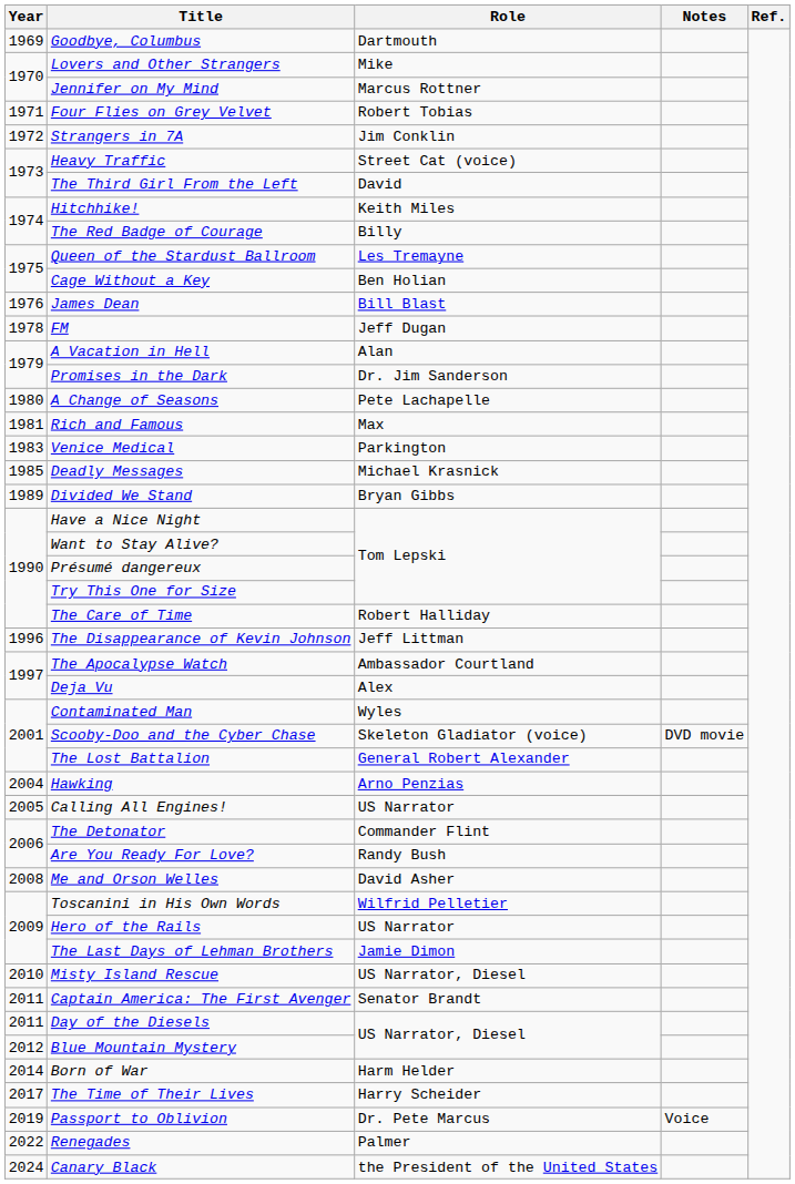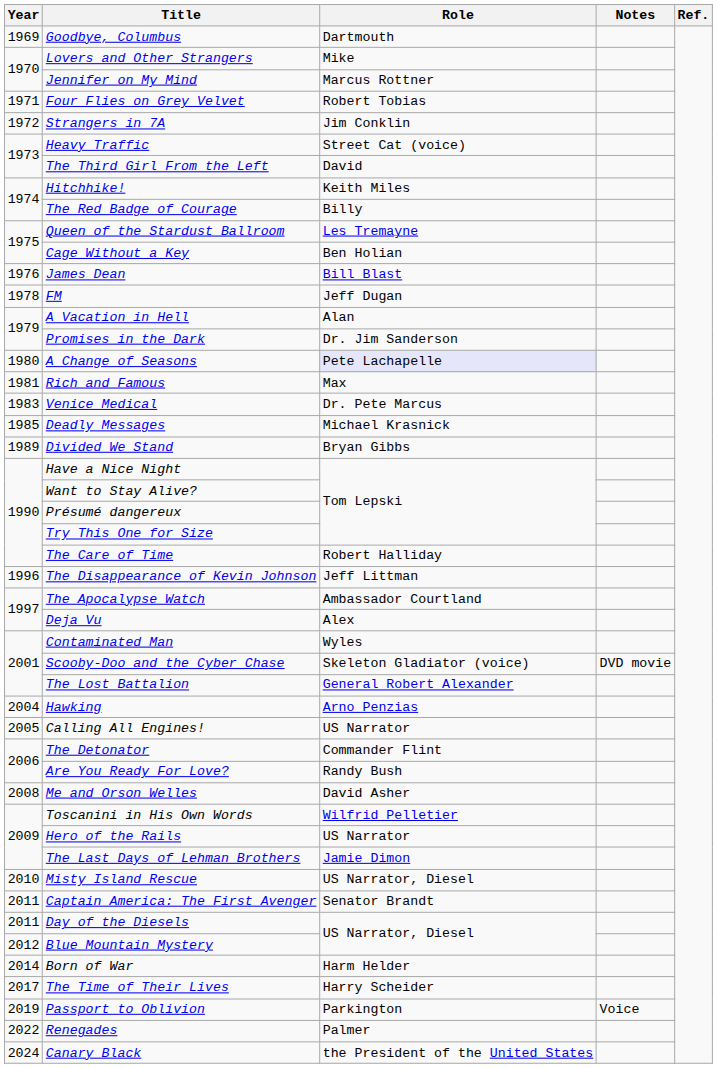 <table class="wikitable">
 <tr>
 <th>Year</th>
 <th>Title</th>
 <th>Role</th>
 <th>Notes</th>
 <th>Ref.</th>
 </tr>
 <tr>
 <td>1969</td>
 <td><em><a href='#'>Goodbye, Columbus</a></em></td>
 <td>Dartmouth</td>
 <td></td>
 <td rowspan=48></td>
 </tr>
 <tr>
 <td rowspan=2>1970</td>
 <td><em><a href='#'>Lovers and Other Strangers</a></em></td>
 <td>Mike</td>
 <td></td>
 </tr>
 <tr>
 <td><em><a href='#'>Jennifer on My Mind</a></em></td>
 <td>Marcus Rottner</td>
 <td></td>
 </tr>
 <tr>
 <td>1971</td>
 <td><em><a href='#'>Four Flies on Grey Velvet</a></em></td>
 <td>Robert Tobias</td>
 <td></td>
 </tr>
 <tr>
 <td>1972</td>
 <td><em><a href='#'>Strangers in 7A</a></em></td>
 <td>Jim Conklin</td>
 <td></td>
 </tr>
 <tr>
 <td rowspan=2>1973</td>
 <td><em><a href='#'>Heavy Traffic</a></em></td>
 <td>Street Cat (voice)</td>
 <td></td>
 </tr>
 <tr>
 <td><em><a href='#'>The Third Girl From the Left</a></em></td>
 <td>David</td>
 <td></td>
 </tr>
 <tr>
 <td rowspan=2>1974</td>
 <td><em><a href='#'>Hitchhike!</a></em></td>
 <td>Keith Miles</td>
 <td></td>
 </tr>
 <tr>
 <td><em><a href='#'>The Red Badge of Courage</a></em></td>
 <td>Billy</td>
 <td></td>
 </tr>
 <tr>
 <td rowspan=2>1975</td>
 <td><em><a href='#'>Queen of the Stardust Ballroom</a></em></td>
 <td><a href='#'>Les Tremayne</a></td>
 <td></td>
 </tr>
 <tr>
 <td><em><a href='#'>Cage Without a Key</a></em></td>
 <td>Ben Holian</td>
 <td></td>
 </tr>
 <tr>
 <td>1976</td>
 <td><em><a href='#'>James Dean</a></em></td>
 <td><a href='#'>Bill Blast</a></td>
 <td></td>
 </tr>
 <tr>
 <td>1978</td>
 <td><em><a href='#'>FM</a></em></td>
 <td>Jeff Dugan</td>
 <td></td>
 </tr>
 <tr>
 <td rowspan=2>1979</td>
 <td><em><a href='#'>A Vacation in Hell</a></em></td>
 <td>Alan</td>
 <td></td>
 </tr>
 <tr>
 <td><em><a href='#'>Promises in the Dark</a></em></td>
 <td>Dr. Jim Sanderson</td>
 <td></td>
 </tr>
 <tr>
 <td>1980</td>
 <td><em><a href='#'>A Change of Seasons</a></em></td>
-<td>Pete Lachapelle</td>
+<td style="background: lavender;">Pete Lachapelle</td>
 <td></td>
 </tr>
 <tr>
 <td>1981</td>
 <td><em><a href='#'>Rich and Famous</a></em></td>
 <td>Max</td>
 <td></td>
 </tr>
 <tr>
 <td>1983</td>
 <td><em><a href='#'>Venice Medical</a></em></td>
-<td>Parkington</td>
+<td>Dr. Pete Marcus</td>
 <td></td>
 </tr>
 <tr>
 <td>1985</td>
 <td><em><a href='#'>Deadly Messages</a></em></td>
 <td>Michael Krasnick</td>
 <td></td>
 </tr>
 <tr>
 <td>1989</td>
 <td><em><a href='#'>Divided We Stand</a></em></td>
 <td>Bryan Gibbs</td>
 <td></td>
 </tr>
 <tr>
 <td rowspan=5>1990</td>
 <td><em>Have a Nice Night</em></td>
 <td rowspan=4>Tom Lepski</td>
 <td></td>
 </tr>
 <tr>
 <td><em>Want to Stay Alive?</em></td>
 <td></td>
 </tr>
 <tr>
 <td><em>Présumé dangereux</em></td>
 <td></td>
 </tr>
 <tr>
 <td><em><a href='#'>Try This One for Size</a></em></td>
 <td></td>
 </tr>
 <tr>
 <td><em><a href='#'>The Care of Time</a></em></td>
 <td>Robert Halliday</td>
 <td></td>
 </tr>
 <tr>
 <td>1996</td>
 <td><em><a href='#'>The Disappearance of Kevin Johnson</a></em></td>
 <td>Jeff Littman</td>
 <td></td>
 </tr>
 <tr>
 <td rowspan=2>1997</td>
 <td><em><a href='#'>The Apocalypse Watch</a></em></td>
 <td>Ambassador Courtland</td>
 <td></td>
 </tr>
 <tr>
 <td><em><a href='#'>Deja Vu</a></em></td>
 <td>Alex</td>
 <td></td>
 </tr>
 <tr>
 <td rowspan=3>2001</td>
 <td><em><a href='#'>Contaminated Man</a></em></td>
 <td>Wyles</td>
 <td></td>
 </tr>
 <tr>
 <td><em><a href='#'>Scooby-Doo and the Cyber Chase</a></em></td>
 <td>Skeleton Gladiator (voice)</td>
 <td>DVD movie</td>
 </tr>
 <tr>
 <td><em><a href='#'>The Lost Battalion</a></em></td>
 <td><a href='#'>General Robert Alexander</a></td>
 <td></td>
 </tr>
 <tr>
 <td>2004</td>
 <td><em><a href='#'>Hawking</a></em></td>
 <td><a href='#'>Arno Penzias</a></td>
 <td></td>
 </tr>
 <tr>
 <td>2005</td>
 <td><em>Calling All Engines!</em></td>
 <td>US Narrator</td>
 <td></td>
 </tr>
 <tr>
 <td rowspan="2">2006</td>
 <td><em><a href='#'>The Detonator</a></em></td>
 <td>Commander Flint</td>
 <td></td>
 </tr>
 <tr>
 <td><a href='#'><em>Are You Ready For Love?</em></a></td>
 <td>Randy Bush</td>
 <td></td>
 </tr>
 <tr>
 <td>2008</td>
 <td><em><a href='#'>Me and Orson Welles</a></em></td>
 <td>David Asher</td>
 <td></td>
 </tr>
 <tr>
 <td rowspan="3">2009</td>
 <td><em>Toscanini in His Own Words</em></td>
 <td><a href='#'>Wilfrid Pelletier</a></td>
 <td></td>
 </tr>
 <tr>
 <td><em><a href='#'>Hero of the Rails</a></em></td>
 <td>US Narrator</td>
 <td></td>
 </tr>
 <tr>
 <td><em><a href='#'>The Last Days of Lehman Brothers</a></em></td>
 <td><a href='#'>Jamie Dimon</a></td>
 <td></td>
 </tr>
 <tr>
 <td>2010</td>
 <td><em><a href='#'>Misty Island Rescue</a></em></td>
 <td>US Narrator, Diesel</td>
 <td></td>
 </tr>
 <tr>
 <td>2011</td>
 <td><em><a href='#'>Captain America: The First Avenger</a></em></td>
 <td>Senator Brandt</td>
 <td></td>
 </tr>
 <tr>
 <td>2011</td>
 <td><a href='#'><em>Day of the Diesels</em></a></td>
 <td rowspan="2">US Narrator, Diesel</td>
 <td></td>
 </tr>
 <tr>
 <td>2012</td>
 <td><em><a href='#'>Blue Mountain Mystery</a></em></td>
 <td></td>
 </tr>
 <tr>
 <td>2014</td>
 <td><em>Born of War</em></td>
 <td>Harm Helder</td>
 <td></td>
 </tr>
 <tr>
 <td>2017</td>
 <td><em><a href='#'>The Time of Their Lives</a></em></td>
 <td>Harry Scheider</td>
 <td></td>
 </tr>
 <tr>
 <td>2019</td>
 <td><em><a href='#'>Passport to Oblivion</a></em></td>
-<td>Dr. Pete Marcus</td>
+<td>Parkington</td>
 <td>Voice</td>
 </tr>
 <tr>
 <td>2022</td>
 <td><em><a href='#'>Renegades</a></em></td>
 <td>Palmer</td>
 <td></td>
 </tr>
 <tr>
 <td>2024</td>
 <td><em><a href='#'>Canary Black</a></em></td>
 <td>the President of the <a href='#'>United States</a></td>
 <td></td>
 </tr>
 </table>
